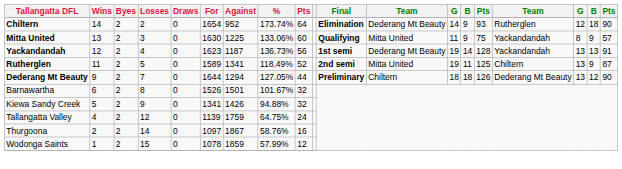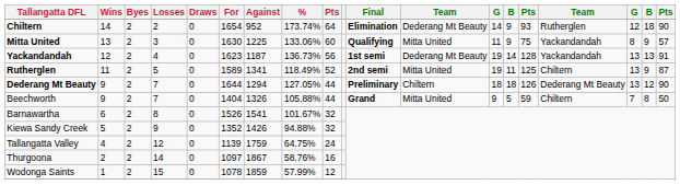 <table style="font-size: 85%; text-align: left;" class="wikitable">
 <tr>
 <th style="color:crimson">Tallangatta  DFL</th>
 <th style="color:crimson">Wins</th>
 <th style="color:crimson">Byes</th>
 <th style="color:crimson">Losses</th>
 <th style="color:crimson">Draws</th>
 <th style="color:crimson">For</th>
 <th style="color:crimson">Against</th>
 <th style="color:crimson">%</th>
 <th style="color:crimson">Pts</th>
 <th></th>
 <th style="color:green">Final</th>
 <th style="color:green">Team</th>
 <th style="color:green">G</th>
 <th style="color:green">B</th>
 <th style="color:green">Pts</th>
 <th style="color:green">Team</th>
 <th style="color:green">G</th>
 <th style="color:green">B</th>
 <th style="color:green">Pts</th>
 </tr>
 <tr>
 </tr>
 <tr>
 </tr>
 <tr>
 <td><strong>	Chiltern	</strong></td>
 <td>14</td>
 <td>2</td>
 <td>2</td>
 <td>0</td>
 <td>1654</td>
 <td>952</td>
 <td>173.74%</td>
 <td>64</td>
 <td></td>
 <td><strong>Elimination</strong></td>
 <td>Dederang Mt Beauty</td>
 <td>14</td>
 <td>9</td>
 <td>93</td>
 <td>Rutherglen</td>
 <td>12</td>
 <td>18</td>
 <td>90</td>
 </tr>
 <tr>
 <td><strong>	Mitta United	</strong></td>
 <td>13</td>
 <td>2</td>
 <td>3</td>
 <td>0</td>
 <td>1630</td>
 <td>1225</td>
 <td>133.06%</td>
 <td>60</td>
 <td></td>
 <td><strong>Qualifying</strong></td>
 <td>Mitta United</td>
 <td>11</td>
 <td>9</td>
 <td>75</td>
 <td>Yackandandah</td>
 <td>8</td>
 <td>9</td>
 <td>57</td>
 </tr>
 <tr>
 <td><strong>	Yackandandah	</strong></td>
 <td>12</td>
 <td>2</td>
 <td>4</td>
 <td>0</td>
 <td>1623</td>
 <td>1187</td>
 <td>136.73%</td>
 <td>56</td>
 <td></td>
 <td><strong>1st semi</strong></td>
 <td>Dederang Mt Beauty</td>
 <td>19</td>
 <td>14</td>
 <td>128</td>
 <td>Yackandandah</td>
 <td>13</td>
 <td>13</td>
 <td>91</td>
 </tr>
 <tr>
 <td><strong>	Rutherglen	</strong></td>
 <td>11</td>
 <td>2</td>
 <td>5</td>
 <td>0</td>
 <td>1589</td>
 <td>1341</td>
 <td>118.49%</td>
 <td>52</td>
 <td></td>
 <td><strong>2nd semi</strong></td>
 <td>Mitta United</td>
 <td>19</td>
 <td>11</td>
 <td>125</td>
 <td>Chiltern</td>
 <td>13</td>
 <td>9</td>
 <td>87</td>
 </tr>
 <tr>
 <td><strong>	Dederang Mt Beauty	</strong></td>
 <td>9</td>
 <td>2</td>
 <td>7</td>
 <td>0</td>
 <td>1644</td>
 <td>1294</td>
 <td>127.05%</td>
 <td>44</td>
 <td></td>
 <td><strong>Preliminary</strong></td>
 <td>Chiltern</td>
 <td>18</td>
 <td>18</td>
 <td>126</td>
 <td>Dederang Mt Beauty</td>
 <td>13</td>
 <td>12</td>
 <td>90</td>
 </tr>
 <tr>
+<td>Beechworth</td>
+<td>9</td>
+<td>2</td>
+<td>7</td>
+<td>0</td>
+<td>1404</td>
+<td>1326</td>
+<td>105.88%</td>
+<td>44</td>
+<td></td>
+<td><strong>Grand</strong></td>
+<td>Mitta United</td>
+<td>9</td>
+<td>5</td>
+<td>59</td>
+<td>Chiltern</td>
+<td>7</td>
+<td>8</td>
+<td>50</td>
+</tr>
+<tr>
 <td>Barnawartha</td>
 <td>6</td>
 <td>2</td>
 <td>8</td>
 <td>0</td>
 <td>1526</td>
-<td>1501</td>
+<td>1541</td>
 <td>101.67%</td>
 <td>32</td>
 <td></td>
 </tr>
 <tr>
 <td>Kiewa Sandy Creek</td>
 <td>5</td>
 <td>2</td>
 <td>9</td>
 <td>0</td>
-<td>1341</td>
+<td>1352</td>
 <td>1426</td>
 <td>94.88%</td>
 <td>32</td>
 <td></td>
 </tr>
 <tr>
 <td>Tallangatta Valley</td>
 <td>4</td>
 <td>2</td>
 <td>12</td>
 <td>0</td>
 <td>1139</td>
 <td>1759</td>
 <td>64.75%</td>
 <td>24</td>
 <td></td>
 </tr>
 <tr>
 <td>Thurgoona</td>
 <td>2</td>
 <td>2</td>
 <td>14</td>
 <td>0</td>
 <td>1097</td>
 <td>1867</td>
 <td>58.76%</td>
 <td>16</td>
 <td></td>
 </tr>
 <tr>
 <td>Wodonga Saints</td>
 <td>1</td>
 <td>2</td>
 <td>15</td>
 <td>0</td>
 <td>1078</td>
 <td>1859</td>
 <td>57.99%</td>
 <td>12</td>
 <td></td>
 </tr>
 <tr>
 </tr>
 </table>
